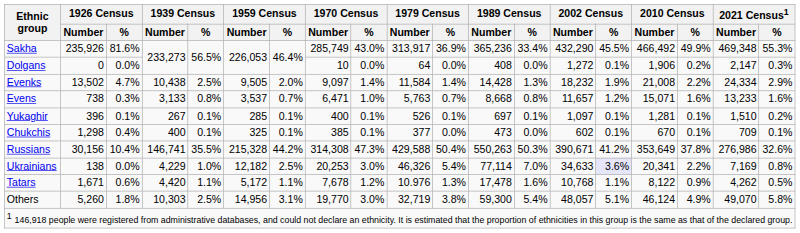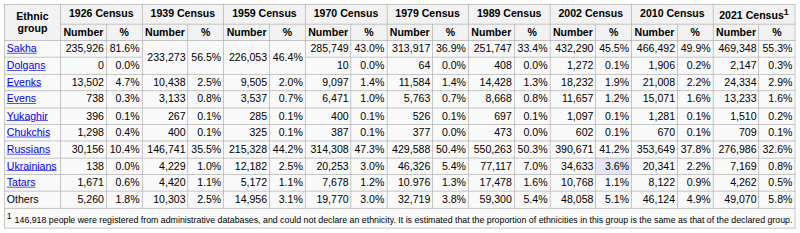 <table class="wikitable" style="text-align: right;">
 <tr>
 <th rowspan="2">Ethnic<br>group</th>
 <th colspan="2">1926 Census</th>
 <th colspan="2">1939 Census</th>
 <th colspan="2">1959 Census</th>
 <th colspan="2">1970 Census</th>
 <th colspan="2">1979 Census</th>
 <th colspan="2">1989 Census</th>
 <th colspan="2">2002 Census</th>
 <th colspan="2">2010 Census</th>
 <th colspan="2">2021 Census<sup>1</sup></th>
 </tr>
 <tr>
 <th>Number</th>
 <th>%</th>
 <th>Number</th>
 <th>%</th>
 <th>Number</th>
 <th>%</th>
 <th>Number</th>
 <th>%</th>
 <th>Number</th>
 <th>%</th>
 <th>Number</th>
 <th>%</th>
 <th>Number</th>
 <th>%</th>
 <th>Number</th>
 <th>%</th>
 <th>Number</th>
 <th>%</th>
 </tr>
 <tr>
 <td style="text-align:left;"><a href='#'>Sakha</a></td>
 <td>235,926</td>
 <td>81.6%</td>
 <td rowspan="2">233,273</td>
 <td rowspan="2">56.5%</td>
 <td rowspan="2">226,053</td>
 <td rowspan="2">46.4%</td>
 <td>285,749</td>
 <td>43.0%</td>
 <td>313,917</td>
 <td>36.9%</td>
-<td>365,236</td>
+<td>251,747</td>
 <td>33.4%</td>
 <td>432,290</td>
 <td>45.5%</td>
 <td>466,492</td>
 <td>49.9%</td>
 <td>469,348</td>
 <td>55.3%</td>
 </tr>
 <tr>
 <td style="text-align:left;"><a href='#'>Dolgans</a></td>
 <td>0</td>
 <td>0.0%</td>
 <td>10</td>
 <td>0.0%</td>
 <td>64</td>
 <td>0.0%</td>
 <td>408</td>
 <td>0.0%</td>
 <td>1,272</td>
 <td>0.1%</td>
 <td>1,906</td>
 <td>0.2%</td>
 <td>2,147</td>
 <td>0.3%</td>
 </tr>
 <tr>
 <td style="text-align:left;"><a href='#'>Evenks</a></td>
 <td>13,502</td>
 <td>4.7%</td>
 <td>10,438</td>
 <td>2.5%</td>
 <td>9,505</td>
 <td>2.0%</td>
 <td>9,097</td>
 <td>1.4%</td>
 <td>11,584</td>
 <td>1.4%</td>
 <td>14,428</td>
 <td>1.3%</td>
 <td>18,232</td>
 <td>1.9%</td>
 <td>21,008</td>
 <td>2.2%</td>
 <td>24,334</td>
 <td>2.9%</td>
 </tr>
 <tr>
 <td style="text-align:left;"><a href='#'>Evens</a></td>
 <td>738</td>
 <td>0.3%</td>
 <td>3,133</td>
 <td>0.8%</td>
 <td>3,537</td>
 <td>0.7%</td>
 <td>6,471</td>
 <td>1.0%</td>
 <td>5,763</td>
 <td>0.7%</td>
 <td>8,668</td>
 <td>0.8%</td>
 <td>11,657</td>
 <td>1.2%</td>
 <td>15,071</td>
 <td>1.6%</td>
 <td>13,233</td>
 <td>1.6%</td>
 </tr>
 <tr>
 <td style="text-align:left;"><a href='#'>Yukaghir</a></td>
 <td>396</td>
 <td>0.1%</td>
 <td>267</td>
 <td>0.1%</td>
 <td>285</td>
 <td>0.1%</td>
 <td>400</td>
 <td>0.1%</td>
 <td>526</td>
 <td>0.1%</td>
 <td>697</td>
 <td>0.1%</td>
 <td>1,097</td>
 <td>0.1%</td>
 <td>1,281</td>
 <td>0.1%</td>
 <td>1,510</td>
 <td>0.2%</td>
 </tr>
 <tr>
 <td align="left"><a href='#'>Chukchis</a></td>
 <td>1,298</td>
 <td>0.4%</td>
 <td>400</td>
 <td>0.1%</td>
 <td>325</td>
 <td>0.1%</td>
-<td>385</td>
+<td>387</td>
 <td>0.1%</td>
 <td>377</td>
 <td>0.0%</td>
 <td>473</td>
 <td>0.0%</td>
 <td>602</td>
 <td>0.1%</td>
 <td>670</td>
 <td>0.1%</td>
 <td>709</td>
 <td>0.1%</td>
 </tr>
 <tr>
 <td style="text-align:left;"><a href='#'>Russians</a></td>
 <td>30,156</td>
 <td>10.4%</td>
 <td>146,741</td>
 <td>35.5%</td>
 <td>215,328</td>
 <td>44.2%</td>
 <td>314,308</td>
 <td>47.3%</td>
 <td>429,588</td>
 <td>50.4%</td>
 <td>550,263</td>
 <td>50.3%</td>
 <td>390,671</td>
 <td>41.2%</td>
 <td>353,649</td>
 <td>37.8%</td>
 <td>276,986</td>
 <td>32.6%</td>
 </tr>
 <tr>
 <td align="left"><a href='#'>Ukrainians</a></td>
 <td>138</td>
 <td>0.0%</td>
 <td>4,229</td>
 <td>1.0%</td>
 <td>12,182</td>
 <td>2.5%</td>
 <td>20,253</td>
 <td>3.0%</td>
 <td>46,326</td>
 <td>5.4%</td>
-<td>77,114</td>
+<td>77,117</td>
 <td>7.0%</td>
 <td>34,633</td>
 <td style="background: lavender;">3.6%</td>
 <td>20,341</td>
 <td>2.2%</td>
 <td>7,169</td>
 <td>0.8%</td>
 </tr>
 <tr>
 <td align="left"><a href='#'>Tatars</a></td>
 <td>1,671</td>
 <td>0.6%</td>
 <td>4,420</td>
 <td>1.1%</td>
 <td>5,172</td>
 <td>1.1%</td>
 <td>7,678</td>
 <td>1.2%</td>
 <td>10.976</td>
 <td>1.3%</td>
 <td>17,478</td>
 <td>1.6%</td>
 <td>10,768</td>
 <td>1.1%</td>
 <td>8,122</td>
 <td>0.9%</td>
 <td>4,262</td>
 <td>0.5%</td>
 </tr>
 <tr>
 <td align="left">Others</td>
 <td>5,260</td>
 <td>1.8%</td>
 <td>10,303</td>
 <td>2.5%</td>
 <td>14,956</td>
 <td>3.1%</td>
 <td>19,770</td>
 <td>3.0%</td>
 <td>32,719</td>
 <td>3.8%</td>
 <td>59,300</td>
 <td>5.4%</td>
-<td>48,057</td>
+<td>48,058</td>
 <td>5.1%</td>
 <td>46,124</td>
 <td>4.9%</td>
 <td>49,070</td>
 <td>5.8%</td>
 </tr>
 <tr>
 <td style="text-align:left;" colspan="19"><sup>1</sup> <small>146,918 people were registered from administrative databases, and could not declare an ethnicity. It is estimated that the proportion of ethnicities in this group is the same as that of the declared group.</small></td>
 </tr>
 </table>
